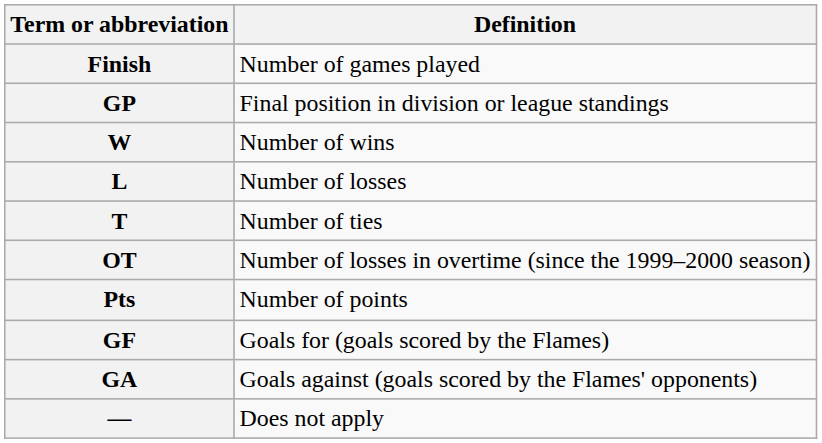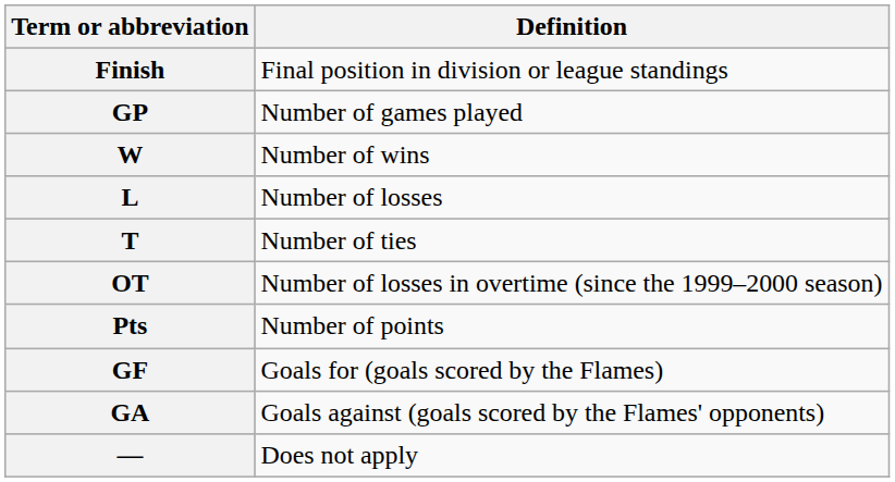 <table class="wikitable" style="font-size:95%">
 <tr>
 <th scope="col">Term or abbreviation</th>
 <th scope="col">Definition</th>
 </tr>
 <tr>
 <th scope="row">Finish</th>
-<td>Number of games played</td>
+<td>Final position in division or league standings</td>
 </tr>
 <tr>
 <th scope="row">GP</th>
-<td>Final position in division or league standings</td>
+<td>Number of games played</td>
 </tr>
 <tr>
 <th scope="row">W</th>
 <td>Number of wins</td>
 </tr>
 <tr>
 <th scope="row">L</th>
 <td>Number of losses</td>
 </tr>
 <tr>
 <th scope="row">T</th>
 <td>Number of ties</td>
 </tr>
 <tr>
 <th scope="row">OT</th>
 <td>Number of losses in overtime (since the 1999–2000 season)</td>
 </tr>
 <tr>
 <th scope="row">Pts</th>
 <td>Number of points</td>
 </tr>
 <tr>
 <th scope="row">GF</th>
 <td>Goals for (goals scored by the Flames)</td>
 </tr>
 <tr>
 <th scope="row">GA</th>
 <td>Goals against (goals scored by the Flames' opponents)</td>
 </tr>
 <tr>
 <th scope="row">—</th>
 <td>Does not apply</td>
 </tr>
 </table>
